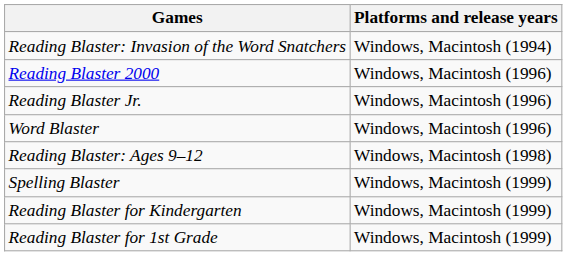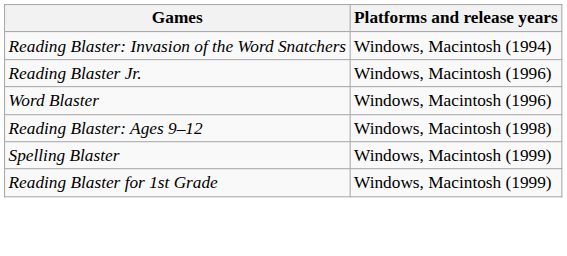 <table class="wikitable">
 <tr>
 <th>Games</th>
 <th>Platforms and release years</th>
 </tr>
 <tr>
 <td><em>Reading Blaster: Invasion of the Word Snatchers</em></td>
 <td>Windows, Macintosh (1994)</td>
-</tr>
-<tr>
-<td><em><a href='#'>Reading Blaster 2000</a></em></td>
-<td>Windows, Macintosh (1996)<br></td>
 </tr>
 <tr>
 <td><em>Reading Blaster Jr.</em></td>
 <td>Windows, Macintosh (1996)<br></td>
 </tr>
 <tr>
 <td><em>Word Blaster</em></td>
 <td>Windows, Macintosh (1996)<br></td>
 </tr>
 <tr>
 <td><em>Reading Blaster: Ages 9–12</em></td>
 <td>Windows, Macintosh (1998)<br></td>
 </tr>
 <tr>
 <td><em>Spelling Blaster</em></td>
 <td>Windows, Macintosh (1999)<br></td>
 </tr>
 <tr>
-<td><em>Reading Blaster for Kindergarten</em></td>
-<td>Windows, Macintosh (1999)<br></td>
-</tr>
-<tr>
 <td><em>Reading Blaster for 1st Grade</em></td>
 <td>Windows, Macintosh (1999)<br></td>
 </tr>
 </table>
